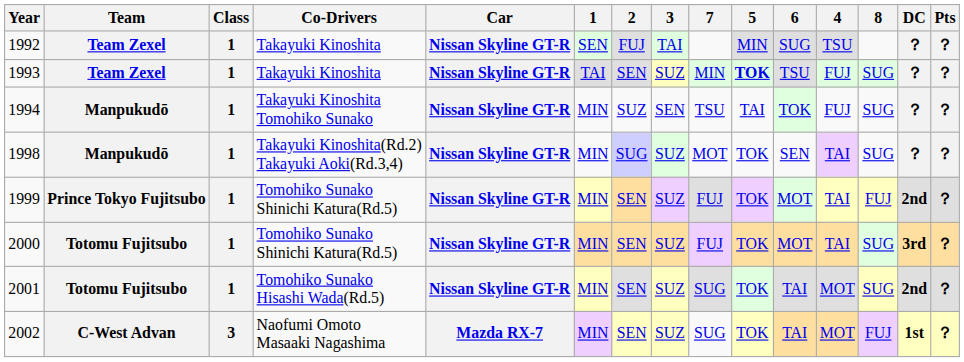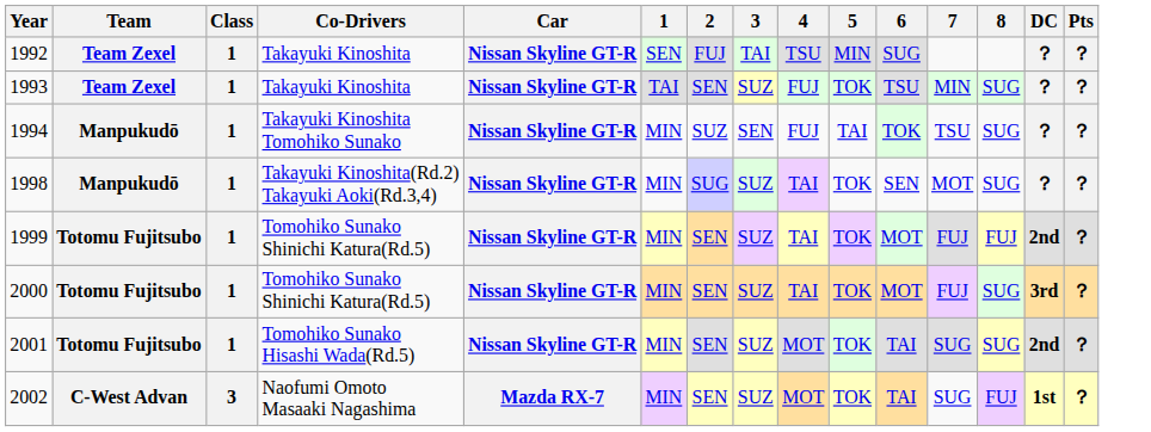 <table class="wikitable" style="text-align:center; font-size:90%">
 <tr>
 <th>Year</th>
 <th>Team</th>
 <th>Class</th>
 <th>Co-Drivers</th>
 <th>Car</th>
 <th>1</th>
 <th>2</th>
 <th>3</th>
-<th>7</th>
+<th>4</th>
 <th>5</th>
 <th>6</th>
-<th>4</th>
+<th>7</th>
 <th>8</th>
 <th>DC</th>
 <th>Pts</th>
 </tr>
 <tr>
 <td>1992</td>
 <th><a href='#'>Team Zexel</a></th>
 <th>1</th>
 <td align="left"> <a href='#'>Takayuki Kinoshita</a></td>
 <th><a href='#'>Nissan Skyline GT-R</a></th>
 <td style="background:#DFFFDF;"><a href='#'>SEN</a><br></td>
 <td style="background:#DFDFDF;"><a href='#'>FUJ</a><br></td>
 <td style="background:#DFFFDF;"><a href='#'>TAI</a><br></td>
-<td></td>
+<td style="background:#DFDFDF;"><a href='#'>TSU</a><br></td>
 <td style="background:#DFDFDF;"><a href='#'>MIN</a><br></td>
 <td style="background:#DFDFDF;"><a href='#'>SUG</a><br></td>
-<td style="background:#DFDFDF;"><a href='#'>TSU</a><br></td>
+<td></td>
 <td></td>
 <th>？</th>
 <th>？</th>
 </tr>
 <tr>
 <td>1993</td>
 <th><a href='#'>Team Zexel</a></th>
 <th>1</th>
 <td align="left"> <a href='#'>Takayuki Kinoshita</a></td>
 <th><a href='#'>Nissan Skyline GT-R</a></th>
 <td style="background:#DFDFDF;"><a href='#'>TAI</a><br></td>
 <td style="background:#DFDFDF;"><a href='#'>SEN</a><br></td>
 <td style="background:#FFFFBF;"><a href='#'>SUZ</a><br></td>
+<td style="background:#DFFFDF;"><a href='#'>FUJ</a><br></td>
+<td style="background:#DFFFDF;"><a href='#'>TOK</a><br></td>
+<td style="background:#DFDFDF;"><a href='#'>TSU</a><br></td>
 <td style="background:#DFFFDF;"><a href='#'>MIN</a><br></td>
-<td style="background:#DFFFDF;"><strong><a href='#'>TOK</a><br></strong></td>
-<td style="background:#DFDFDF;"><a href='#'>TSU</a><br></td>
-<td style="background:#DFFFDF;"><a href='#'>FUJ</a><br></td>
 <td style="background:#DFFFDF;"><a href='#'>SUG</a><br></td>
 <th>？</th>
 <th>？</th>
 </tr>
 <tr>
 <td>1994</td>
 <th>Manpukudō</th>
 <th>1</th>
 <td align="left"> <a href='#'>Takayuki Kinoshita</a><br> <a href='#'>Tomohiko Sunako</a></td>
 <th><a href='#'>Nissan Skyline GT-R</a></th>
 <td><a href='#'>MIN</a></td>
 <td><a href='#'>SUZ</a></td>
 <td><a href='#'>SEN</a></td>
-<td><a href='#'>TSU</a></td>
+<td><a href='#'>FUJ</a></td>
 <td><a href='#'>TAI</a></td>
 <td style="background:#DFFFDF;"><a href='#'>TOK</a><br></td>
-<td><a href='#'>FUJ</a></td>
+<td><a href='#'>TSU</a></td>
 <td><a href='#'>SUG</a></td>
 <th>？</th>
 <th>？</th>
 </tr>
 <tr>
 <td>1998</td>
 <th>Manpukudō</th>
 <th>1</th>
 <td align="left"> <a href='#'>Takayuki Kinoshita</a>(Rd.2)<br> <a href='#'>Takayuki Aoki</a>(Rd.3,4)</td>
 <th><a href='#'>Nissan Skyline GT-R</a></th>
 <td><a href='#'>MIN</a></td>
 <td style="background:#CFCFFF;"><a href='#'>SUG</a><br></td>
 <td style="background:#DFFFDF;"><a href='#'>SUZ</a><br></td>
-<td><a href='#'>MOT</a></td>
+<td style="background:#EFCFFF;"><a href='#'>TAI</a><br></td>
 <td><a href='#'>TOK</a></td>
 <td><a href='#'>SEN</a></td>
-<td style="background:#EFCFFF;"><a href='#'>TAI</a><br></td>
+<td><a href='#'>MOT</a></td>
 <td><a href='#'>SUG</a></td>
 <th>？</th>
 <th>？</th>
 </tr>
 <tr>
 <td>1999</td>
-<th>Prince Tokyo Fujitsubo</th>
+<th>Totomu Fujitsubo</th>
 <th>1</th>
 <td align="left"> <a href='#'>Tomohiko Sunako</a><br> Shinichi Katura(Rd.5)</td>
 <th><a href='#'>Nissan Skyline GT-R</a></th>
 <td style="background:#FFFFBF;"><a href='#'>MIN</a><br></td>
 <td style="background:#FFDF9F;"><a href='#'>SEN</a><br></td>
 <td style="background:#EFCFFF;"><a href='#'>SUZ</a><br></td>
-<td style="background:#DFDFDF;"><a href='#'>FUJ</a><br></td>
+<td style="background:#FFFFBF;"><a href='#'>TAI</a><br></td>
 <td style="background:#EFCFFF;"><a href='#'>TOK</a><br></td>
 <td style="background:#DFFFDF;"><a href='#'>MOT</a><br></td>
-<td style="background:#FFFFBF;"><a href='#'>TAI</a><br></td>
+<td style="background:#DFDFDF;"><a href='#'>FUJ</a><br></td>
 <td style="background:#FFFFBF;"><a href='#'>FUJ</a><br></td>
 <th style="background:#DFDFDF;">2nd</th>
 <th style="background:#DFDFDF;">？</th>
 </tr>
 <tr>
 <td>2000</td>
 <th>Totomu Fujitsubo</th>
 <th>1</th>
 <td align="left"> <a href='#'>Tomohiko Sunako</a><br> Shinichi Katura(Rd.5)</td>
 <th><a href='#'>Nissan Skyline GT-R</a></th>
 <td style="background:#FFDF9F;"><a href='#'>MIN</a><br></td>
 <td style="background:#FFDF9F;"><a href='#'>SEN</a><br></td>
 <td style="background:#FFDF9F;"><a href='#'>SUZ</a><br></td>
-<td style="background:#EFCFFF;"><a href='#'>FUJ</a><br></td>
+<td style="background:#FFDF9F;"><a href='#'>TAI</a><br></td>
 <td style="background:#FFDF9F;"><a href='#'>TOK</a><br></td>
 <td style="background:#FFDF9F;"><a href='#'>MOT</a><br></td>
-<td style="background:#FFDF9F;"><a href='#'>TAI</a><br></td>
+<td style="background:#EFCFFF;"><a href='#'>FUJ</a><br></td>
 <td style="background:#DFFFDF;"><a href='#'>SUG</a><br></td>
 <th style="background:#FFDF9F;">3rd</th>
 <th style="background:#FFDF9F;">？</th>
 </tr>
 <tr>
 <td>2001</td>
 <th>Totomu Fujitsubo</th>
 <th>1</th>
 <td align="left"> <a href='#'>Tomohiko Sunako</a><br> <a href='#'>Hisashi Wada</a>(Rd.5)</td>
 <th><a href='#'>Nissan Skyline GT-R</a></th>
 <td style="background:#FFFFBF;"><a href='#'>MIN</a><br></td>
 <td style="background:#DFDFDF;"><a href='#'>SEN</a><br></td>
 <td style="background:#FFFFBF;"><a href='#'>SUZ</a><br></td>
-<td style="background:#DFDFDF;"><a href='#'>SUG</a><br></td>
+<td style="background:#DFDFDF;"><a href='#'>MOT</a><br></td>
 <td style="background:#DFFFDF;"><a href='#'>TOK</a><br></td>
 <td style="background:#DFDFDF;"><a href='#'>TAI</a><br></td>
-<td style="background:#DFDFDF;"><a href='#'>MOT</a><br></td>
+<td style="background:#DFDFDF;"><a href='#'>SUG</a><br></td>
 <td style="background:#FFFFBF;"><a href='#'>SUG</a><br></td>
 <th style="background:#DFDFDF;">2nd</th>
 <th style="background:#DFDFDF;">？</th>
 </tr>
 <tr>
 <td>2002</td>
 <th>C-West Advan</th>
 <th>3</th>
 <td align="left"> Naofumi Omoto<br> Masaaki Nagashima</td>
 <th><a href='#'>Mazda RX-7</a></th>
 <td style="background:#EFCFFF;"><a href='#'>MIN</a><br></td>
 <td style="background:#FFFFBF;"><a href='#'>SEN</a><br></td>
 <td style="background:#FFFFBF;"><a href='#'>SUZ</a><br></td>
-<td><a href='#'>SUG</a></td>
+<td style="background:#FFDF9F;"><a href='#'>MOT</a><br></td>
 <td style="background:#FFFFBF;"><a href='#'>TOK</a><br></td>
 <td style="background:#FFDF9F;"><a href='#'>TAI</a><br></td>
-<td style="background:#FFDF9F;"><a href='#'>MOT</a><br></td>
+<td><a href='#'>SUG</a></td>
 <td style="background:#EFCFFF;"><a href='#'>FUJ</a><br></td>
 <th style="background:#FFFFBF;">1st</th>
 <th style="background:#FFFFBF;">？</th>
 </tr>
 </table>
